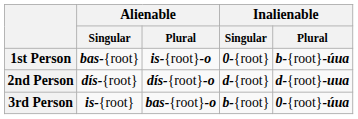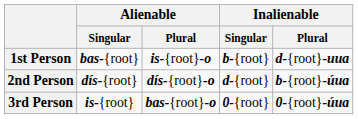 <table class="wikitable" style="text-align:center;">
 <tr>
 <th rowspan=2></th>
 <th colspan=2>Alienable</th>
 <th colspan=2>Inalienable</th>
 </tr>
 <tr>
 <th><small>Singular</small></th>
 <th><small>Plural</small></th>
 <th><small>Singular</small></th>
 <th><small>Plural</small></th>
 </tr>
 <tr>
 <th>1st Person</th>
 <td><strong><em>bas-</em></strong>{root}</td>
 <td><strong><em>is-</em></strong>{root}<strong><em>-o</em></strong></td>
-<td><strong><em>0-</em></strong>{root}</td>
-<td><strong><em>b-</em></strong>{root}<strong><em>-úua</em></strong></td>
+<td><strong><em>b-</em></strong>{root}</td>
+<td><strong><em>d-</em></strong>{root}<strong><em>-uua</em></strong></td>
 </tr>
 <tr>
 <th>2nd Person</th>
 <td><strong><em>dís-</em></strong>{root}</td>
 <td><strong><em>dís-</em></strong>{root}<strong><em>-o</em></strong></td>
 <td><strong><em>d-</em></strong>{root}</td>
-<td><strong><em>d-</em></strong>{root}<strong><em>-uua</em></strong></td>
+<td><strong><em>b-</em></strong>{root}<strong><em>-úua</em></strong></td>
 </tr>
 <tr>
 <th>3rd Person</th>
 <td><strong><em>is-</em></strong>{root}</td>
 <td><strong><em>bas-</em></strong>{root}<strong><em>-o</em></strong></td>
-<td><strong><em>b-</em></strong>{root}</td>
+<td><strong><em>0-</em></strong>{root}</td>
 <td><strong><em>0-</em></strong>{root}<strong><em>-úua</em></strong></td>
 </tr>
 </table>
